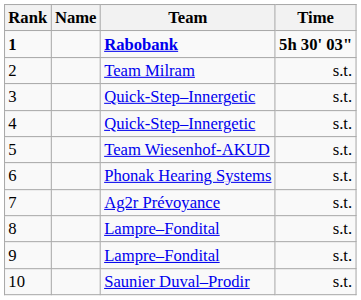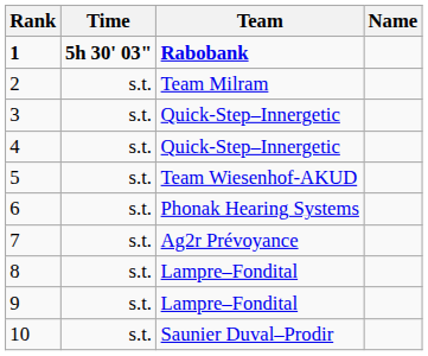 <table class="wikitable">
 <tr>
 <th>Rank</th>
+<th>Time</th>
+<th>Team</th>
 <th>Name</th>
-<th>Team</th>
-<th>Time</th>
 </tr>
 <tr>
 <td><strong>1</strong></td>
+<td align=right><strong>5h 30' 03"</strong></td>
+<td><strong><a href='#'>Rabobank</a></strong></td>
 <td><strong></strong></td>
-<td><strong><a href='#'>Rabobank</a></strong></td>
-<td align=right><strong>5h 30' 03"</strong></td>
 </tr>
 <tr>
 <td>2</td>
+<td align=right>s.t.</td>
+<td><a href='#'>Team Milram</a></td>
 <td></td>
-<td><a href='#'>Team Milram</a></td>
-<td align=right>s.t.</td>
 </tr>
 <tr>
 <td>3</td>
+<td align=right>s.t.</td>
+<td><a href='#'>Quick-Step–Innergetic</a></td>
 <td></td>
-<td><a href='#'>Quick-Step–Innergetic</a></td>
-<td align=right>s.t.</td>
 </tr>
 <tr>
 <td>4</td>
+<td align=right>s.t.</td>
+<td><a href='#'>Quick-Step–Innergetic</a></td>
 <td></td>
-<td><a href='#'>Quick-Step–Innergetic</a></td>
-<td align=right>s.t.</td>
 </tr>
 <tr>
 <td>5</td>
+<td align=right>s.t.</td>
+<td><a href='#'>Team Wiesenhof-AKUD</a></td>
 <td></td>
-<td><a href='#'>Team Wiesenhof-AKUD</a></td>
-<td align=right>s.t.</td>
 </tr>
 <tr>
 <td>6</td>
+<td align=right>s.t.</td>
+<td><a href='#'>Phonak Hearing Systems</a></td>
 <td></td>
-<td><a href='#'>Phonak Hearing Systems</a></td>
-<td align=right>s.t.</td>
 </tr>
 <tr>
 <td>7</td>
+<td align=right>s.t.</td>
+<td><a href='#'>Ag2r Prévoyance</a></td>
 <td></td>
-<td><a href='#'>Ag2r Prévoyance</a></td>
-<td align=right>s.t.</td>
 </tr>
 <tr>
 <td>8</td>
+<td align=right>s.t.</td>
+<td><a href='#'>Lampre–Fondital</a></td>
 <td></td>
-<td><a href='#'>Lampre–Fondital</a></td>
-<td align=right>s.t.</td>
 </tr>
 <tr>
 <td>9</td>
+<td align=right>s.t.</td>
+<td><a href='#'>Lampre–Fondital</a></td>
 <td></td>
-<td><a href='#'>Lampre–Fondital</a></td>
-<td align=right>s.t.</td>
 </tr>
 <tr>
 <td>10</td>
+<td align=right>s.t.</td>
+<td><a href='#'>Saunier Duval–Prodir</a></td>
 <td></td>
-<td><a href='#'>Saunier Duval–Prodir</a></td>
-<td align=right>s.t.</td>
 </tr>
 </table>
